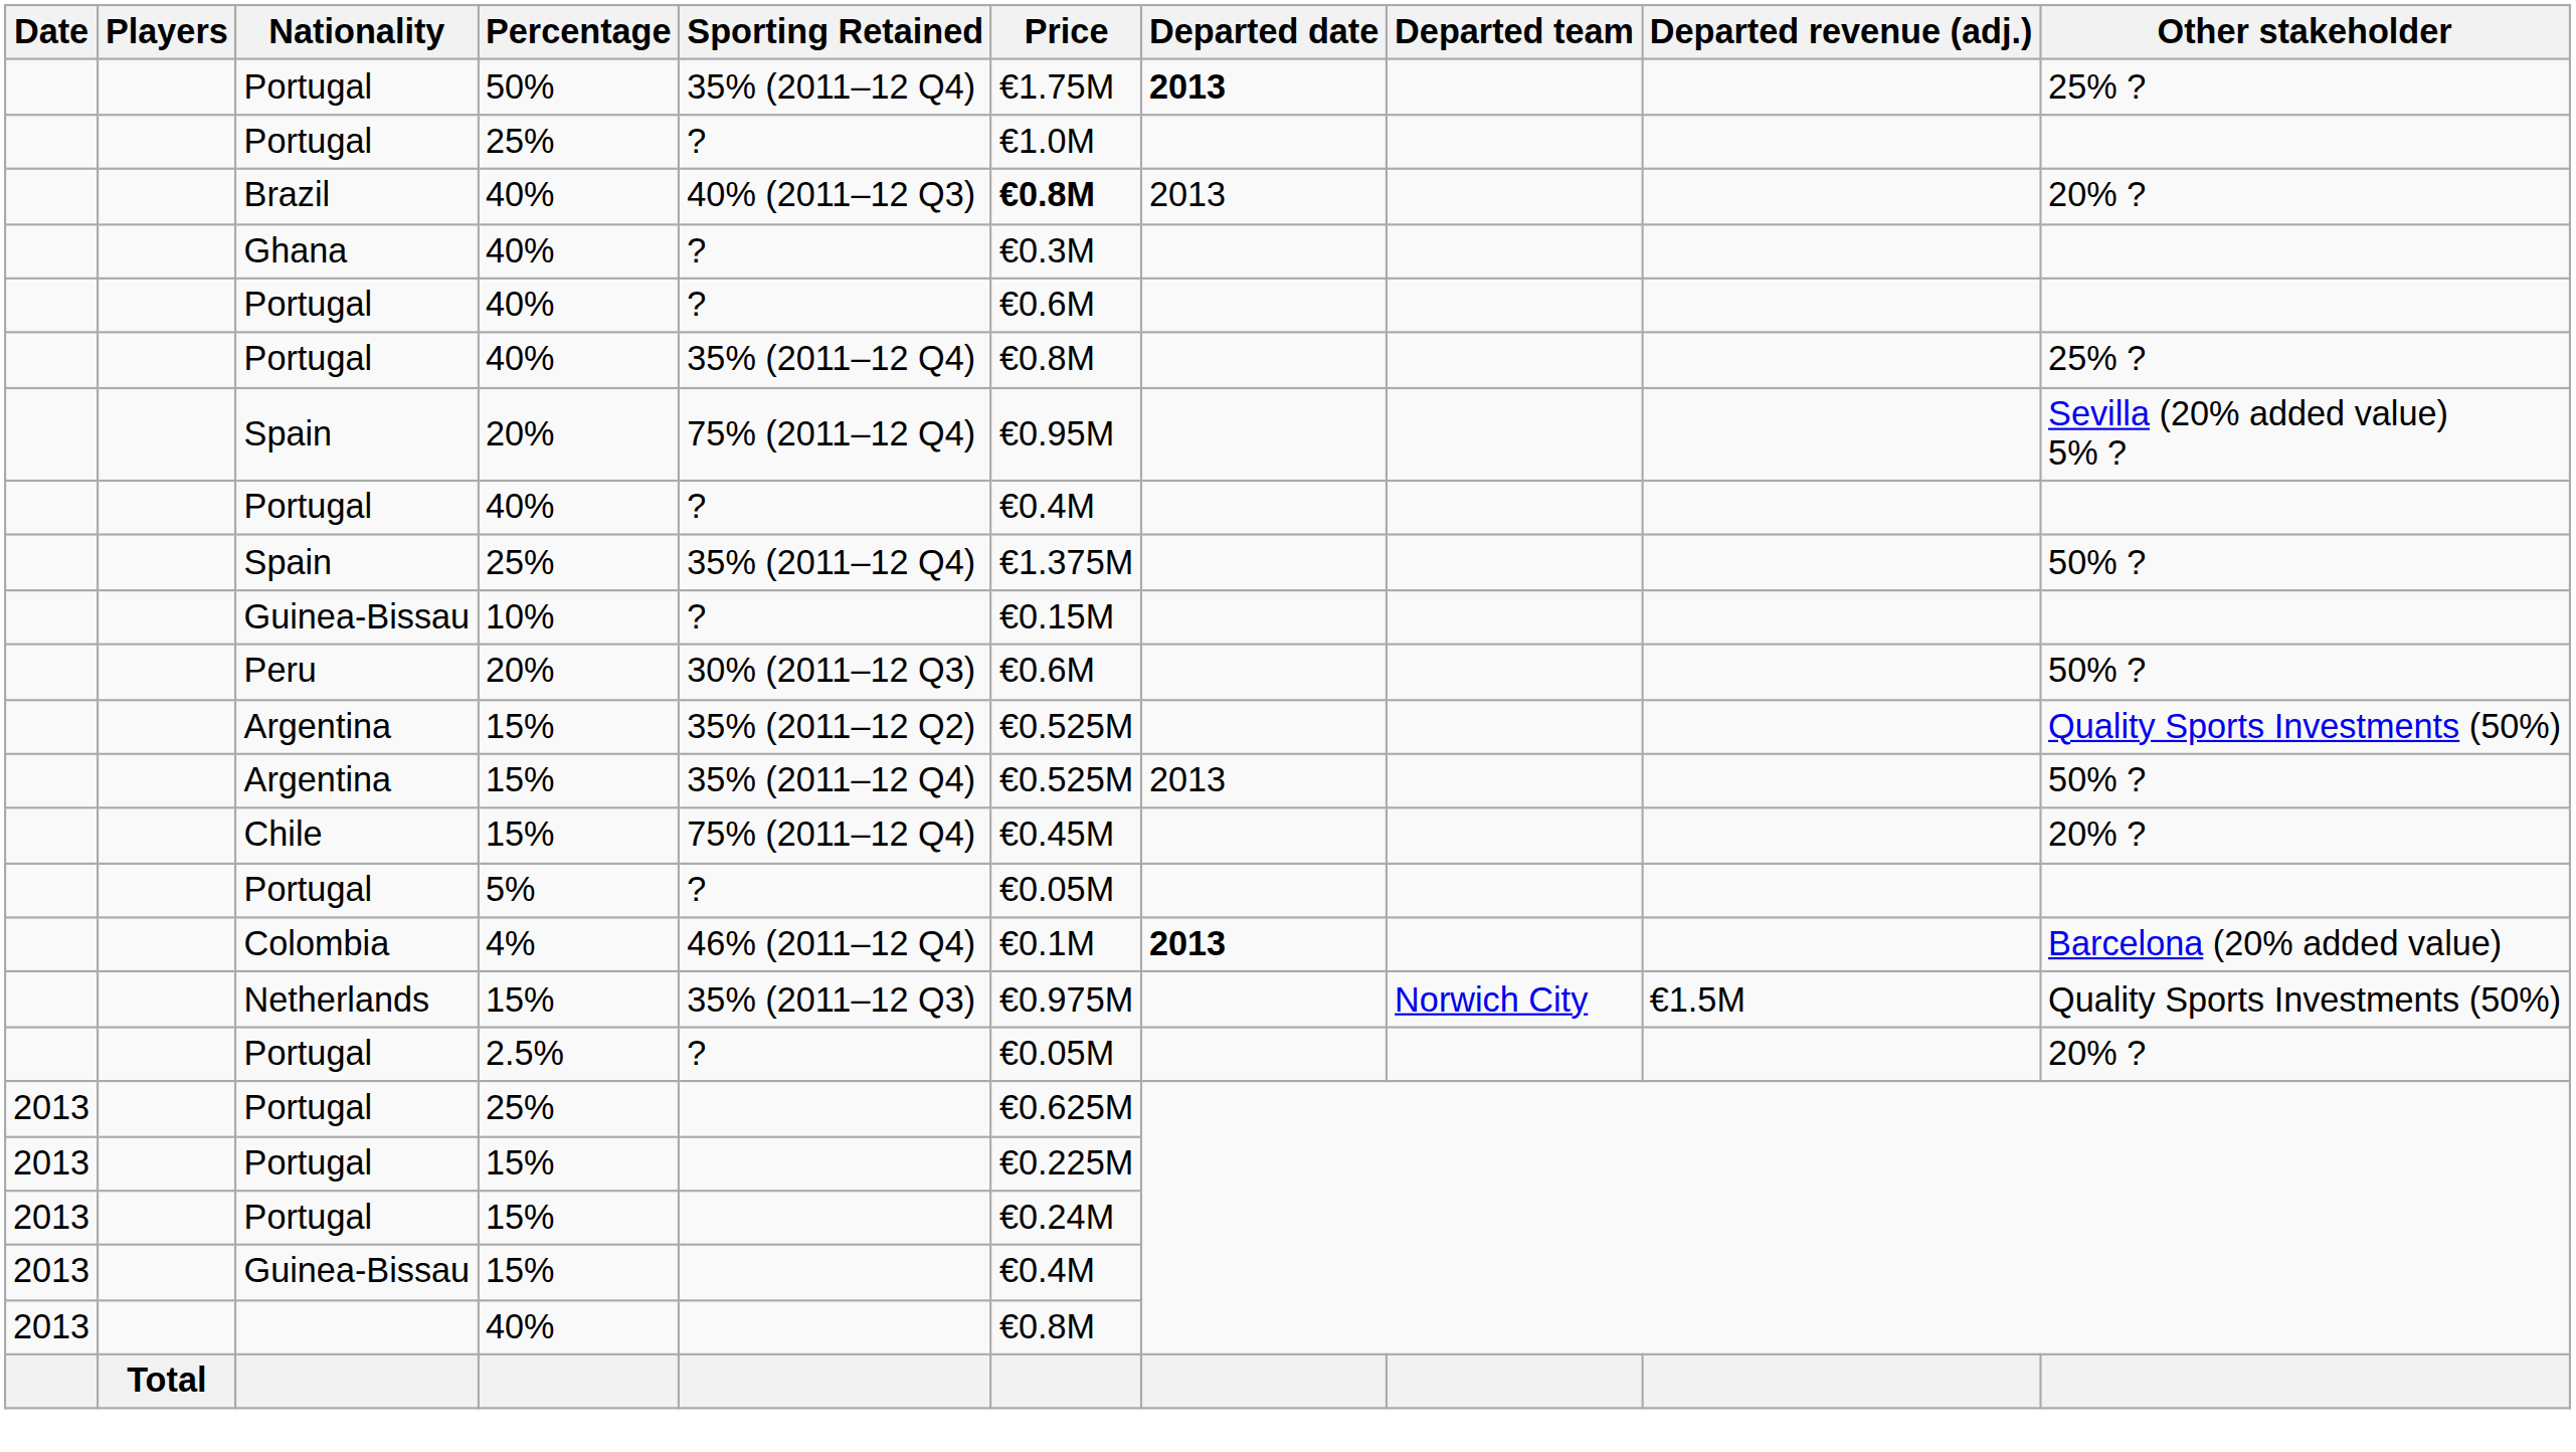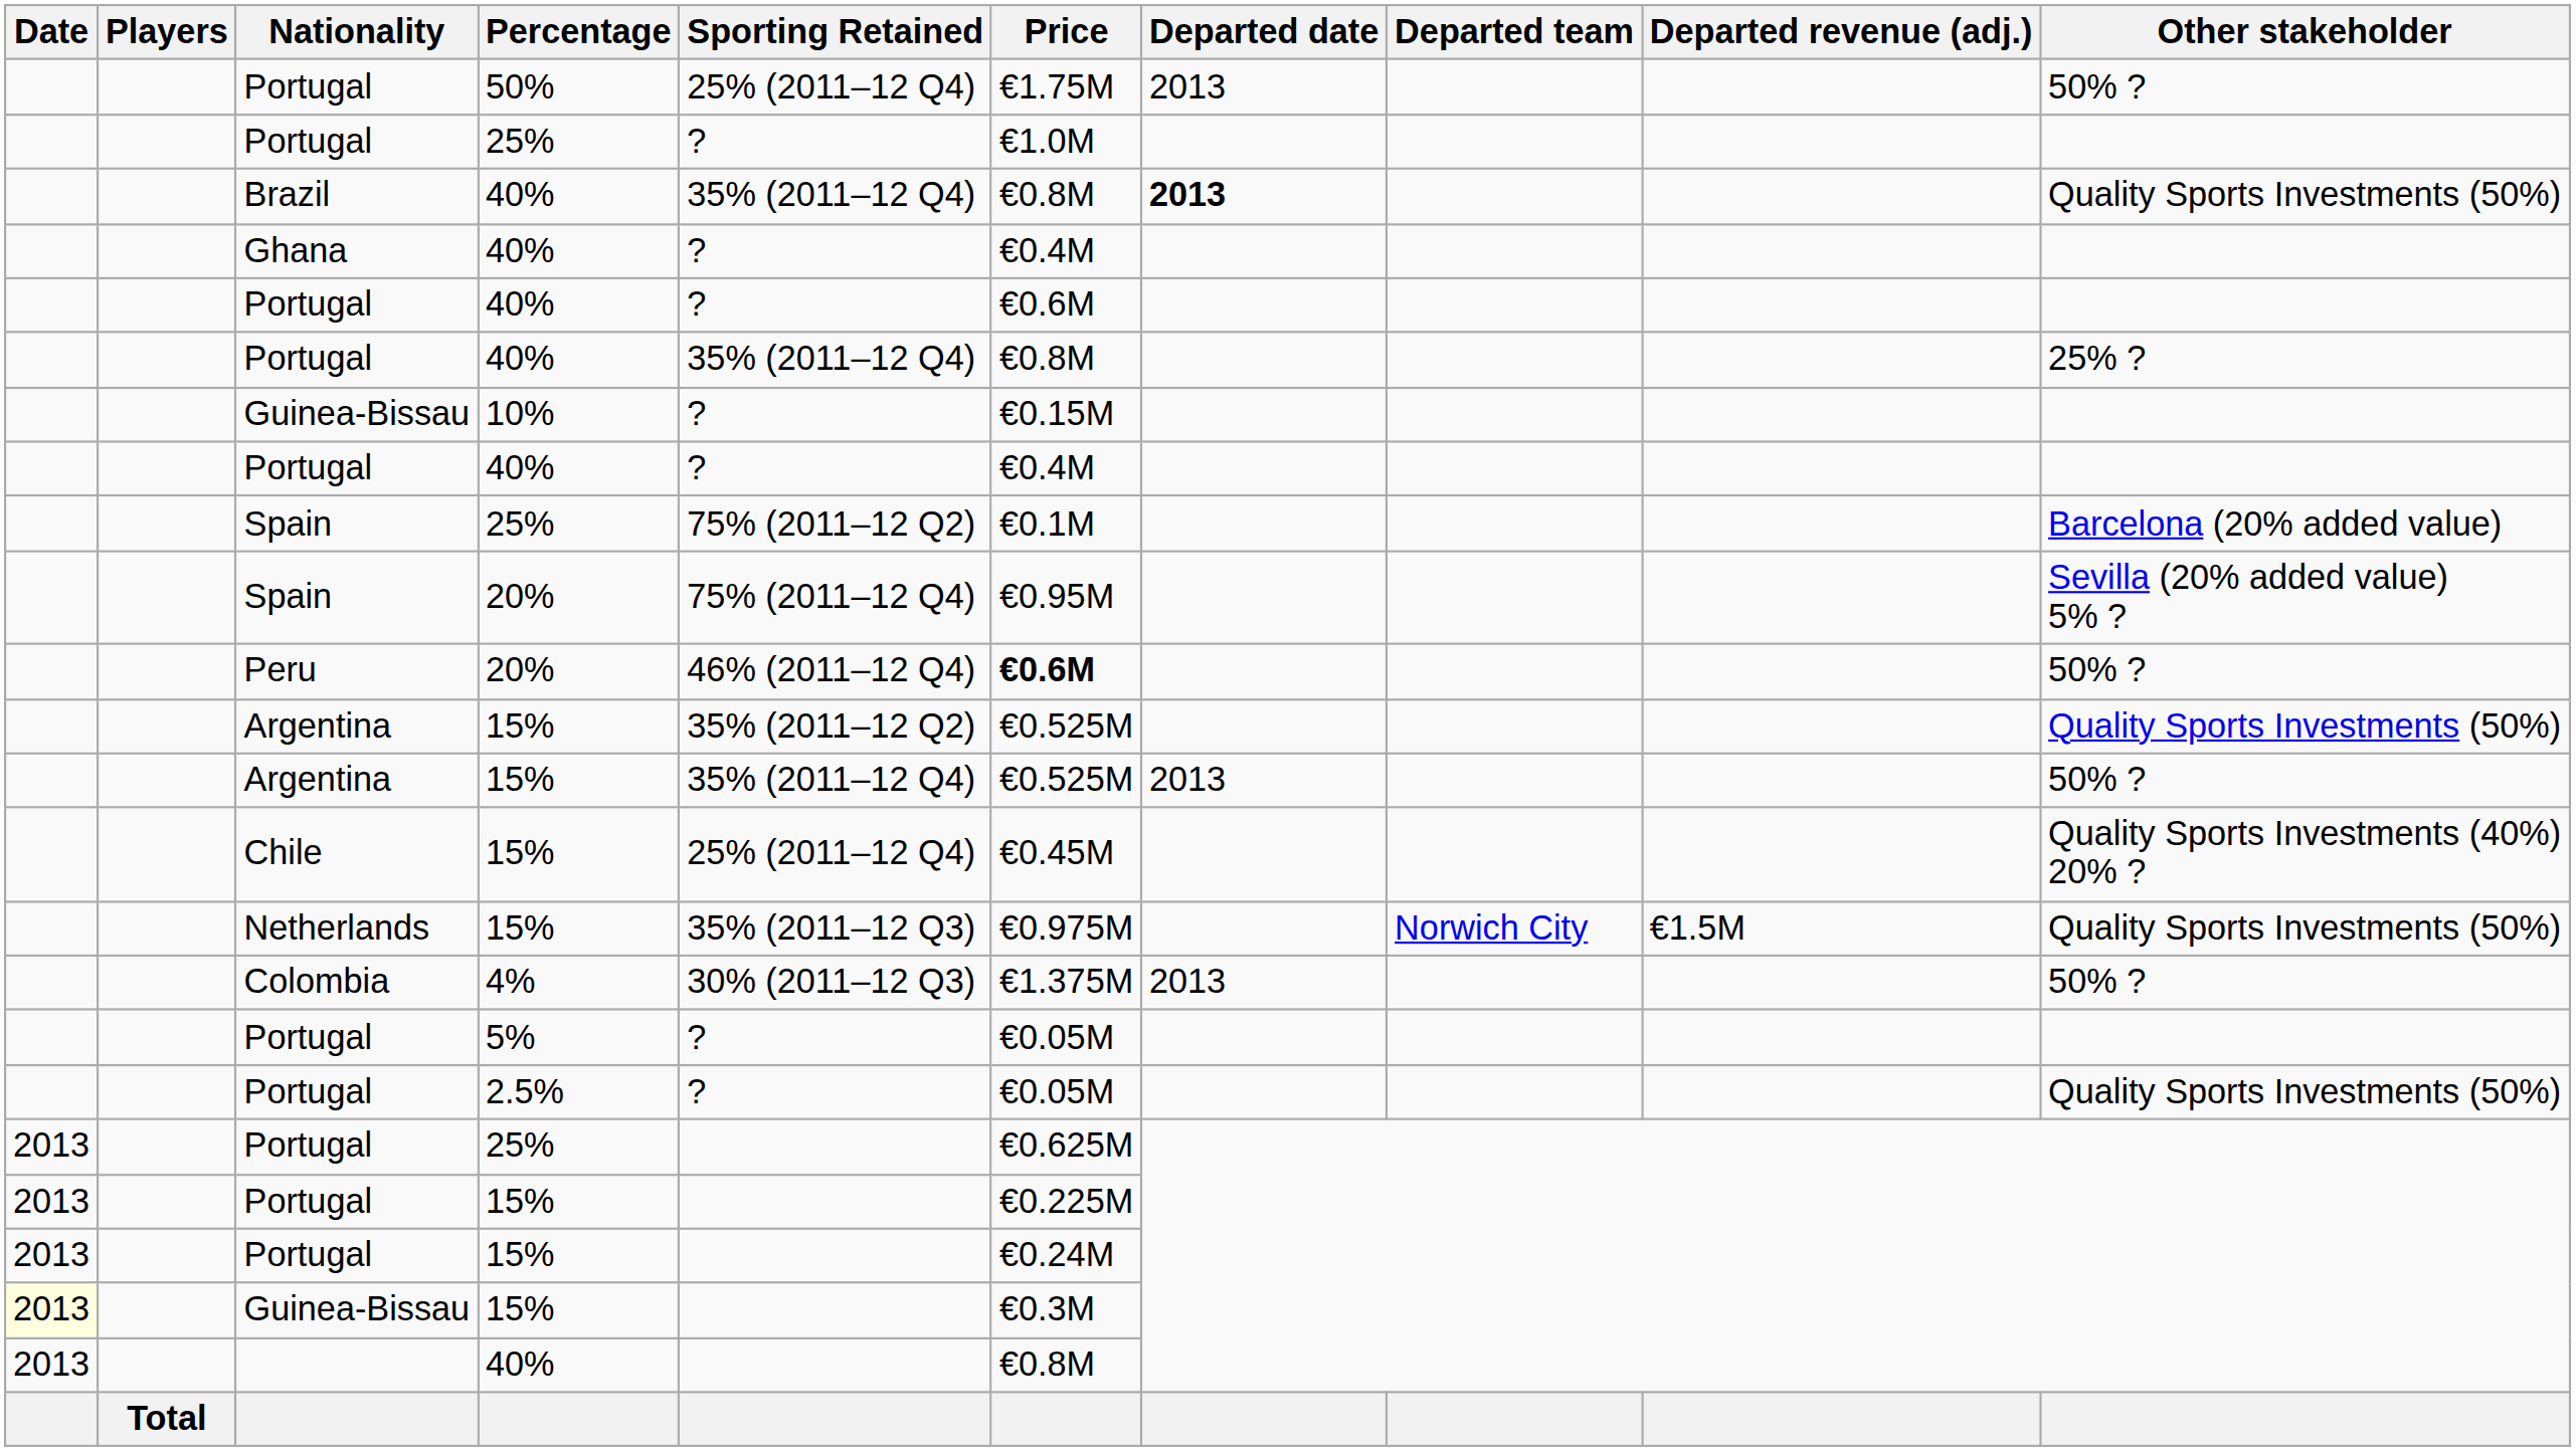 <table class="wikitable sortable">
 <tr>
 <th>Date</th>
 <th>Players</th>
 <th>Nationality</th>
 <th>Percentage</th>
 <th>Sporting Retained</th>
 <th>Price</th>
 <th>Departed date</th>
 <th>Departed team</th>
 <th>Departed revenue (adj.)</th>
 <th>Other stakeholder</th>
 </tr>
 <tr>
 <td></td>
 <td></td>
 <td>Portugal</td>
 <td>50%</td>
-<td>35% (2011–12 Q4)</td>
+<td>25% (2011–12 Q4)</td>
 <td>€1.75M</td>
-<td><strong>2013</strong></td>
+<td>2013</td>
 <td></td>
 <td></td>
-<td>25% ?</td>
+<td>50% ?</td>
 </tr>
 <tr>
 <td></td>
 <td></td>
 <td>Portugal</td>
 <td>25%</td>
 <td>?</td>
 <td>€1.0M</td>
 <td></td>
 <td></td>
 <td></td>
 <td></td>
 </tr>
 <tr>
 <td></td>
 <td></td>
 <td>Brazil</td>
 <td>40%</td>
-<td>40% (2011–12 Q3)</td>
-<td><strong>€0.8M</strong></td>
-<td>2013</td>
+<td>35% (2011–12 Q4)</td>
+<td>€0.8M</td>
+<td><strong>2013</strong></td>
 <td></td>
 <td></td>
-<td>20% ?</td>
+<td>Quality Sports Investments (50%)</td>
 </tr>
 <tr>
 <td></td>
 <td></td>
 <td>Ghana</td>
 <td>40%</td>
 <td>?</td>
-<td>€0.3M</td>
+<td>€0.4M</td>
 <td></td>
 <td></td>
 <td></td>
 <td></td>
 </tr>
 <tr>
 <td></td>
 <td></td>
 <td>Portugal</td>
 <td>40%</td>
 <td>?</td>
 <td>€0.6M</td>
 <td></td>
 <td></td>
 <td></td>
 <td></td>
 </tr>
 <tr>
 <td></td>
 <td></td>
 <td>Portugal</td>
 <td>40%</td>
 <td>35% (2011–12 Q4)</td>
 <td>€0.8M</td>
 <td></td>
 <td></td>
 <td></td>
 <td>25% ?</td>
 </tr>
 <tr>
 <td></td>
 <td></td>
-<td>Spain</td>
-<td>20%</td>
-<td>75% (2011–12 Q4)</td>
-<td>€0.95M</td>
+<td>Guinea-Bissau</td>
+<td>10%</td>
+<td>?</td>
+<td>€0.15M</td>
 <td></td>
 <td></td>
 <td></td>
-<td><a href='#'>Sevilla</a> (20% added value)<br>5% ?</td>
+<td></td>
 </tr>
 <tr>
 <td></td>
 <td></td>
 <td>Portugal</td>
 <td>40%</td>
 <td>?</td>
 <td>€0.4M</td>
 <td></td>
 <td></td>
 <td></td>
 <td></td>
 </tr>
 <tr>
 <td></td>
 <td></td>
 <td>Spain</td>
 <td>25%</td>
-<td>35% (2011–12 Q4)</td>
-<td>€1.375M</td>
+<td>75% (2011–12 Q2)</td>
+<td>€0.1M</td>
 <td></td>
 <td></td>
 <td></td>
-<td>50% ?</td>
+<td><a href='#'>Barcelona</a> (20% added value)</td>
 </tr>
 <tr>
 <td></td>
 <td></td>
-<td>Guinea-Bissau</td>
-<td>10%</td>
-<td>?</td>
-<td>€0.15M</td>
+<td>Spain</td>
+<td>20%</td>
+<td>75% (2011–12 Q4)</td>
+<td>€0.95M</td>
 <td></td>
 <td></td>
 <td></td>
-<td></td>
+<td><a href='#'>Sevilla</a> (20% added value)<br>5% ?</td>
 </tr>
 <tr>
 <td></td>
 <td></td>
 <td>Peru</td>
 <td>20%</td>
-<td>30% (2011–12 Q3)</td>
-<td>€0.6M</td>
+<td>46% (2011–12 Q4)</td>
+<td><strong>€0.6M</strong></td>
 <td></td>
 <td></td>
 <td></td>
 <td>50% ?</td>
 </tr>
 <tr>
 <td></td>
 <td></td>
 <td>Argentina</td>
 <td>15%</td>
 <td>35% (2011–12 Q2)</td>
 <td>€0.525M</td>
 <td></td>
 <td></td>
 <td></td>
 <td><a href='#'>Quality Sports Investments</a> (50%)</td>
 </tr>
 <tr>
 <td></td>
 <td></td>
 <td>Argentina</td>
 <td>15%</td>
 <td>35% (2011–12 Q4)</td>
 <td>€0.525M</td>
 <td>2013</td>
 <td></td>
 <td></td>
 <td>50% ?</td>
 </tr>
 <tr>
 <td></td>
 <td></td>
 <td>Chile</td>
 <td>15%</td>
-<td>75% (2011–12 Q4)</td>
+<td>25% (2011–12 Q4)</td>
 <td>€0.45M</td>
 <td></td>
 <td></td>
 <td></td>
-<td>20% ?</td>
+<td>Quality Sports Investments (40%)<br>20% ?</td>
+</tr>
+<tr>
+<td></td>
+<td></td>
+<td>Netherlands</td>
+<td> 15%</td>
+<td> 35% (2011–12 Q3)</td>
+<td> €0.975M</td>
+<td></td>
+<td> <a href='#'>Norwich City</a></td>
+<td> €1.5M</td>
+<td>Quality Sports Investments (50%)</td>
+</tr>
+<tr>
+<td></td>
+<td></td>
+<td>Colombia</td>
+<td>4%</td>
+<td>30% (2011–12 Q3)</td>
+<td>€1.375M</td>
+<td>2013</td>
+<td></td>
+<td></td>
+<td>50% ?</td>
 </tr>
 <tr>
 <td></td>
 <td></td>
 <td>Portugal</td>
 <td>5%</td>
 <td>?</td>
 <td>€0.05M</td>
 <td></td>
 <td></td>
 <td></td>
 <td></td>
 </tr>
 <tr>
 <td></td>
 <td></td>
-<td>Colombia</td>
-<td>4%</td>
-<td>46% (2011–12 Q4)</td>
-<td>€0.1M</td>
-<td><strong>2013</strong></td>
-<td></td>
-<td></td>
-<td><a href='#'>Barcelona</a> (20% added value)</td>
-</tr>
-<tr>
-<td></td>
-<td></td>
-<td>Netherlands</td>
-<td> 15%</td>
-<td> 35% (2011–12 Q3)</td>
-<td> €0.975M</td>
-<td></td>
-<td> <a href='#'>Norwich City</a></td>
-<td> €1.5M</td>
-<td>Quality Sports Investments (50%)</td>
-</tr>
-<tr>
-<td></td>
-<td></td>
 <td>Portugal</td>
 <td>2.5%</td>
 <td>?</td>
 <td>€0.05M</td>
 <td></td>
 <td></td>
 <td></td>
-<td>20% ?</td>
+<td>Quality Sports Investments (50%)</td>
 </tr>
 <tr>
 <td>2013</td>
 <td></td>
 <td>Portugal</td>
 <td>25%</td>
 <td></td>
 <td>€0.625M</td>
 </tr>
 <tr>
 <td>2013</td>
 <td></td>
 <td>Portugal</td>
 <td>15%</td>
 <td></td>
 <td>€0.225M</td>
 </tr>
 <tr>
 <td>2013</td>
 <td></td>
 <td>Portugal</td>
 <td>15%</td>
 <td></td>
 <td>€0.24M</td>
 </tr>
 <tr>
-<td>2013</td>
+<td style="background: lightyellow;">2013</td>
 <td></td>
 <td>Guinea-Bissau</td>
 <td>15%</td>
 <td></td>
-<td>€0.4M</td>
+<td>€0.3M</td>
 </tr>
 <tr>
 <td>2013</td>
 <td></td>
 <td></td>
 <td>40%</td>
 <td></td>
 <td>€0.8M</td>
 </tr>
 <tr>
 <th></th>
 <th>Total</th>
 <th></th>
 <th></th>
 <th></th>
 <th></th>
 <th></th>
 <th></th>
 <th></th>
 <th></th>
 </tr>
 </table>
